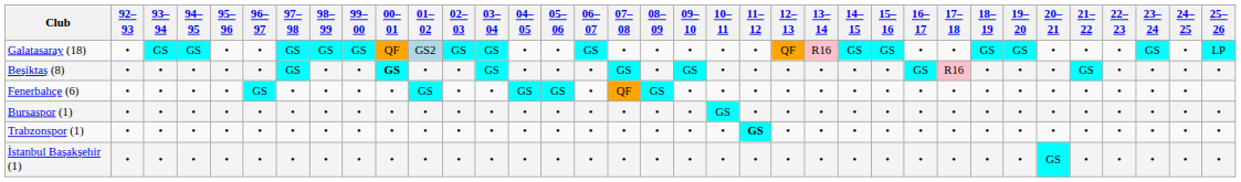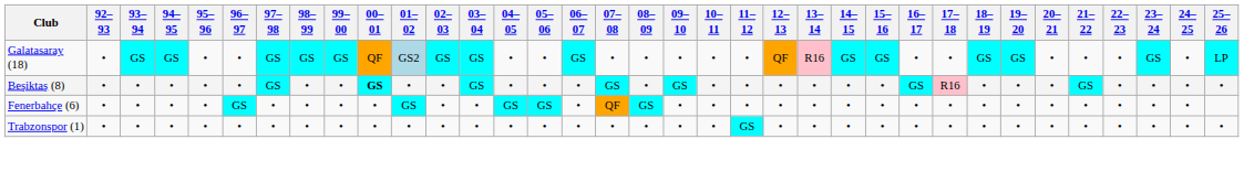 <table class="wikitable" style="text-align: center; font-size:75%">
 <tr>
 <th>Club</th>
 <th><a href='#'>92–93</a></th>
 <th><a href='#'>93–94</a></th>
 <th><a href='#'>94–95</a></th>
 <th><a href='#'>95–96</a></th>
 <th><a href='#'>96–97</a></th>
 <th><a href='#'>97–98</a></th>
 <th><a href='#'>98–99</a></th>
 <th><a href='#'>99–00</a></th>
 <th><a href='#'>00–01</a></th>
 <th><a href='#'>01–02</a></th>
 <th><a href='#'>02–03</a></th>
 <th><a href='#'>03–04</a></th>
 <th><a href='#'>04–05</a></th>
 <th><a href='#'>05–06</a></th>
 <th><a href='#'>06–07</a></th>
 <th><a href='#'>07–08</a></th>
 <th><a href='#'>08–09</a></th>
 <th><a href='#'>09–10</a></th>
 <th><a href='#'>10–11</a></th>
 <th><a href='#'>11–12</a></th>
 <th><a href='#'>12–13</a></th>
 <th><a href='#'>13–14</a></th>
 <th><a href='#'>14–15</a></th>
 <th><a href='#'>15–16</a></th>
 <th><a href='#'>16–17</a></th>
 <th><a href='#'>17–18</a></th>
 <th><a href='#'>18–19</a></th>
 <th><a href='#'>19–20</a></th>
 <th><a href='#'>20–21</a></th>
 <th><a href='#'>21–22</a></th>
 <th><a href='#'>22–23</a></th>
 <th><a href='#'>23–24</a></th>
 <th><a href='#'>24–25</a></th>
 <th><a href='#'>25–26</a></th>
 </tr>
 <tr>
 <td align="left"><a href='#'>Galatasaray</a> (18)</td>
 <td>•</td>
 <td bgcolor=cyan>GS</td>
 <td bgcolor=cyan>GS</td>
 <td>•</td>
 <td>•</td>
 <td bgcolor=cyan>GS</td>
 <td bgcolor=cyan>GS</td>
 <td bgcolor=cyan>GS</td>
 <td bgcolor=orange>QF</td>
 <td bgcolor=lightblue>GS2</td>
 <td bgcolor=cyan>GS</td>
 <td bgcolor=cyan>GS</td>
 <td>•</td>
 <td>•</td>
 <td bgcolor=cyan>GS</td>
 <td>•</td>
 <td>•</td>
 <td>•</td>
 <td>•</td>
 <td>•</td>
 <td bgcolor=orange>QF</td>
 <td bgcolor=pink>R16</td>
 <td bgcolor=cyan>GS</td>
 <td bgcolor=cyan>GS</td>
 <td>•</td>
 <td>•</td>
 <td bgcolor=cyan>GS</td>
 <td bgcolor=cyan>GS</td>
 <td>•</td>
 <td>•</td>
 <td>•</td>
 <td bgcolor=cyan>GS</td>
 <td>•</td>
 <td bgcolor=cyan>LP</td>
 </tr>
 <tr style="background:#f4f4f4;">
 <td align="left"><a href='#'>Beşiktaş</a> (8)</td>
 <td>•</td>
 <td>•</td>
 <td>•</td>
 <td>•</td>
 <td>•</td>
 <td bgcolor=cyan>GS</td>
 <td>•</td>
 <td>•</td>
 <td bgcolor=cyan><strong>GS</strong></td>
 <td>•</td>
 <td>•</td>
 <td bgcolor=cyan>GS</td>
 <td>•</td>
 <td>•</td>
 <td>•</td>
 <td bgcolor=cyan>GS</td>
 <td>•</td>
 <td bgcolor=cyan>GS</td>
 <td>•</td>
 <td>•</td>
 <td>•</td>
 <td>•</td>
 <td>•</td>
 <td>•</td>
 <td bgcolor=cyan>GS</td>
 <td bgcolor=pink>R16</td>
 <td>•</td>
 <td>•</td>
 <td>•</td>
 <td bgcolor=cyan>GS</td>
 <td>•</td>
 <td>•</td>
 <td>•</td>
 <td>•</td>
 </tr>
 <tr>
 <td align="left"><a href='#'>Fenerbahçe</a> (6)</td>
 <td>•</td>
 <td>•</td>
 <td>•</td>
 <td>•</td>
 <td bgcolor=cyan>GS</td>
 <td>•</td>
 <td>•</td>
 <td>•</td>
 <td>•</td>
 <td bgcolor=cyan>GS</td>
 <td>•</td>
 <td>•</td>
 <td bgcolor=cyan>GS</td>
 <td bgcolor=cyan>GS</td>
 <td>•</td>
 <td bgcolor=orange>QF</td>
 <td bgcolor=cyan>GS</td>
 <td>•</td>
 <td>•</td>
 <td>•</td>
 <td>•</td>
 <td>•</td>
 <td>•</td>
 <td>•</td>
 <td>•</td>
 <td>•</td>
 <td>•</td>
 <td>•</td>
 <td>•</td>
 <td>•</td>
 <td>•</td>
 <td>•</td>
 <td>•</td>
 <td></td>
 </tr>
-<tr style="background:#f4f4f4;">
-<td align="left"><a href='#'>Bursaspor</a> (1)</td>
+<tr>
+<td align="left"><a href='#'>Trabzonspor</a> (1)</td>
+<td>•</td>
 <td>•</td>
 <td>•</td>
 <td>•</td>
 <td>•</td>
 <td>•</td>
 <td>•</td>
 <td>•</td>
 <td>•</td>
 <td>•</td>
 <td>•</td>
 <td>•</td>
 <td>•</td>
 <td>•</td>
 <td>•</td>
 <td>•</td>
 <td>•</td>
 <td>•</td>
 <td>•</td>
 <td bgcolor=cyan>GS</td>
 <td>•</td>
 <td>•</td>
 <td>•</td>
 <td>•</td>
 <td>•</td>
 <td>•</td>
 <td>•</td>
 <td>•</td>
 <td>•</td>
 <td>•</td>
 <td>•</td>
 <td>•</td>
 <td>•</td>
 <td>•</td>
-<td>•</td>
-</tr>
-<tr>
-<td align="left"><a href='#'>Trabzonspor</a> (1)</td>
-<td>•</td>
-<td>•</td>
-<td>•</td>
-<td>•</td>
-<td>•</td>
-<td>•</td>
-<td>•</td>
-<td>•</td>
-<td>•</td>
-<td>•</td>
-<td>•</td>
-<td>•</td>
-<td>•</td>
-<td>•</td>
-<td>•</td>
-<td>•</td>
-<td>•</td>
-<td>•</td>
-<td>•</td>
-<td bgcolor=cyan><strong>GS</strong></td>
-<td>•</td>
-<td>•</td>
-<td>•</td>
-<td>•</td>
-<td>•</td>
-<td>•</td>
-<td>•</td>
-<td>•</td>
-<td>•</td>
-<td>•</td>
-<td>•</td>
-<td>•</td>
-<td>•</td>
-<td>•</td>
-</tr>
-<tr style="background:#f4f4f4;">
-<td align="left"><a href='#'>İstanbul Başakşehir</a> (1)</td>
-<td>•</td>
-<td>•</td>
-<td>•</td>
-<td>•</td>
-<td>•</td>
-<td>•</td>
-<td>•</td>
-<td>•</td>
-<td>•</td>
-<td>•</td>
-<td>•</td>
-<td>•</td>
-<td>•</td>
-<td>•</td>
-<td>•</td>
-<td>•</td>
-<td>•</td>
-<td>•</td>
-<td>•</td>
-<td>•</td>
-<td>•</td>
-<td>•</td>
-<td>•</td>
-<td>•</td>
-<td>•</td>
-<td>•</td>
-<td>•</td>
-<td>•</td>
-<td bgcolor=cyan>GS</td>
-<td>•</td>
-<td>•</td>
-<td>•</td>
-<td>•</td>
-<td>•</td>
 </tr>
 </table>
